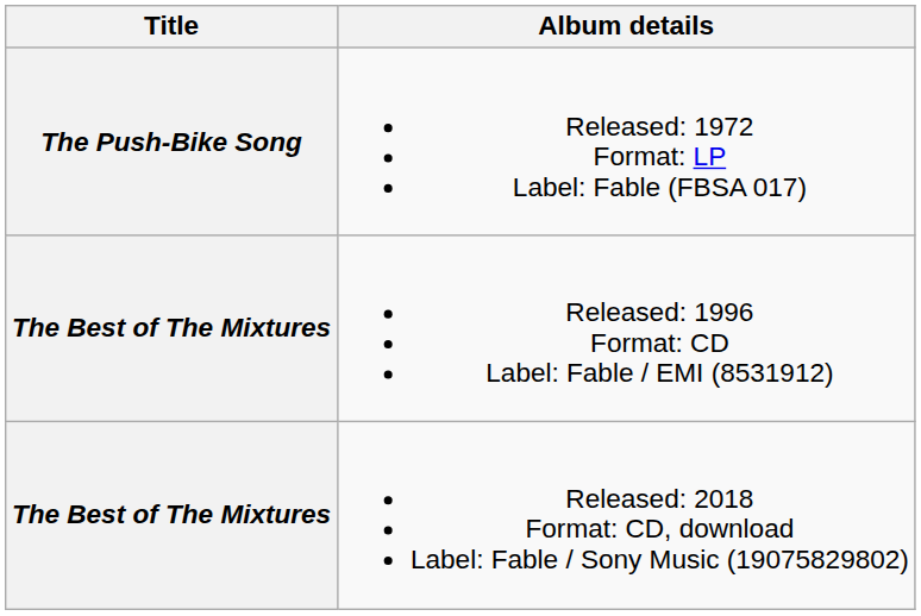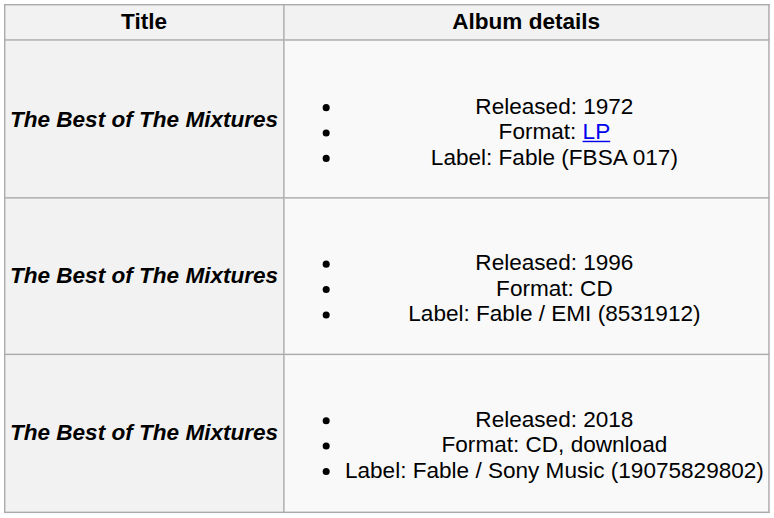 <table class="wikitable plainrowheaders" style="text-align:center;" border="1">
 <tr>
 <th>Title</th>
 <th>Album details</th>
 </tr>
 <tr>
-<th scope="row"><em>The Push-Bike Song</em></th>
+<th scope="row"><em>The Best of The Mixtures</em></th>
 <td><br><ul><li>Released: 1972</li><li>Format: <a href='#'>LP</a></li><li>Label: Fable (FBSA 017)</li></ul></td>
 </tr>
 <tr>
 <th scope="row"><em>The Best of The Mixtures</em></th>
 <td><br><ul><li>Released: 1996</li><li>Format: CD</li><li>Label: Fable / EMI (8531912)</li></ul></td>
 </tr>
 <tr>
 <th scope="row"><em>The Best of The Mixtures</em></th>
 <td><br><ul><li>Released: 2018</li><li>Format: CD, download</li><li>Label: Fable / Sony Music (19075829802)</li></ul></td>
 </tr>
 </table>
